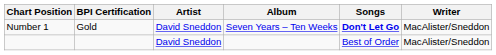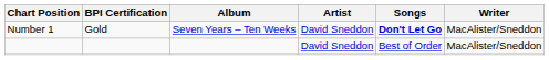 <table class="wikitable">
 <tr>
 <th>Chart Position</th>
 <th>BPI Certification</th>
+<th>Album</th>
 <th>Artist</th>
-<th>Album</th>
 <th>Songs</th>
 <th>Writer</th>
 </tr>
 <tr>
 <td>Number 1 </td>
 <td>Gold </td>
+<td><a href='#'>Seven Years – Ten Weeks</a></td>
 <td><a href='#'>David Sneddon</a></td>
-<td><a href='#'>Seven Years – Ten Weeks</a></td>
 <td><strong><a href='#'>Don't Let Go</a></strong></td>
 <td>MacAlister/Sneddon</td>
 </tr>
 <tr>
 <td></td>
 <td></td>
+<td></td>
 <td><a href='#'>David Sneddon</a></td>
-<td></td>
 <td><a href='#'>Best of Order</a></td>
 <td>MacAlister/Sneddon</td>
 </tr>
 </table>
